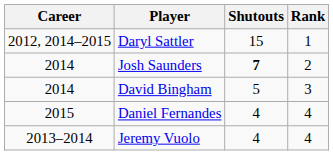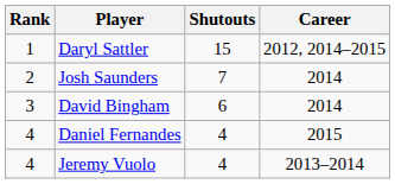 <table class="wikitable" style="font-size:95%;">
 <tr>
-<th>Career</th>
+<th>Rank</th>
 <th>Player</th>
 <th>Shutouts</th>
-<th>Rank</th>
+<th>Career</th>
 </tr>
 <tr>
-<td align=center>2012, 2014–2015</td>
+<td align=center>1</td>
 <td><a href='#'>Daryl Sattler</a></td>
 <td align=center>15</td>
-<td align=center>1</td>
+<td align=center>2012, 2014–2015</td>
 </tr>
 <tr>
+<td align=center>2</td>
+<td><a href='#'>Josh Saunders</a></td>
+<td align=center>7</td>
 <td align=center>2014</td>
-<td><a href='#'>Josh Saunders</a></td>
-<td align=center><strong>7</strong></td>
-<td align=center>2</td>
 </tr>
 <tr>
+<td align=center>3</td>
+<td><a href='#'>David Bingham</a></td>
+<td align=center>6</td>
 <td align=center>2014</td>
-<td><a href='#'>David Bingham</a></td>
-<td align=center>5</td>
-<td align=center>3</td>
 </tr>
 <tr>
-<td align=center>2015</td>
+<td align=center>4</td>
 <td><a href='#'>Daniel Fernandes</a></td>
 <td align=center>4</td>
-<td align=center>4</td>
+<td align=center>2015</td>
 </tr>
 <tr>
-<td align=center>2013–2014</td>
+<td align=center>4</td>
 <td><a href='#'>Jeremy Vuolo</a></td>
 <td align=center>4</td>
-<td align=center>4</td>
+<td align=center>2013–2014</td>
 </tr>
 </table>
